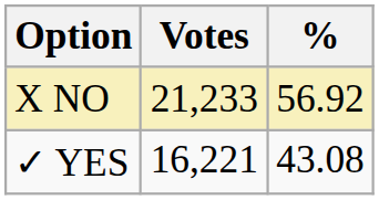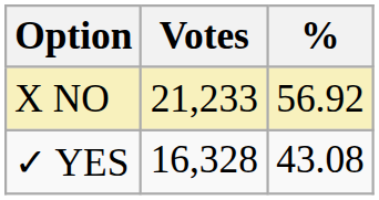 <table class="wikitable">
 <tr>
 <th>Option</th>
 <th>Votes</th>
 <th>%</th>
 </tr>
 <tr>
 <td style=background:#f8f1bd>X NO</td>
 <td style=background:#f8f1bd>21,233</td>
 <td style=background:#f8f1bd>56.92</td>
 </tr>
 <tr>
 <td>✓ YES</td>
-<td>16,221</td>
+<td>16,328</td>
 <td>43.08</td>
 </tr>
 </table>
